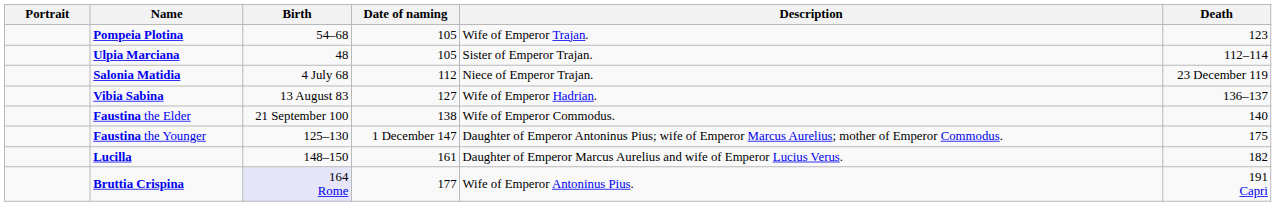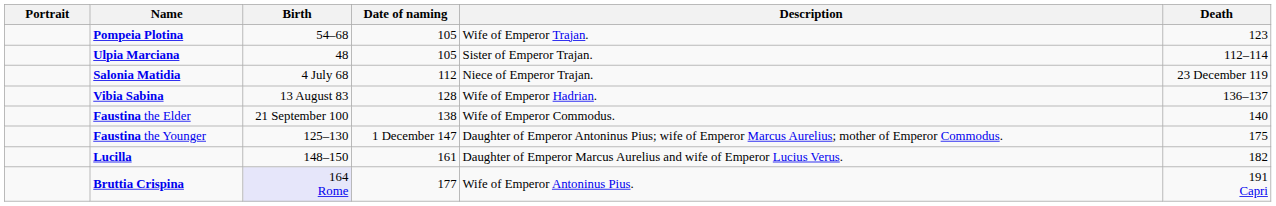 <table width=100% class="wikitable">
 <tr>
 <th style="width:100px">Portrait</th>
 <th>Name</th>
 <th style="width:8em">Birth</th>
 <th style="width:8em">Date of naming</th>
 <th>Description</th>
 <th style="width:8em">Death</th>
 </tr>
 <tr>
 <td></td>
 <td><strong><a href='#'>Pompeia Plotina</a></strong><br></td>
 <td style="text-align:right">54–68</td>
 <td style="text-align:right">105</td>
 <td>Wife of Emperor <a href='#'>Trajan</a>.</td>
 <td style="text-align:right">123</td>
 </tr>
 <tr>
 <td></td>
 <td><strong><a href='#'>Ulpia Marciana</a></strong><br></td>
 <td style="text-align:right">48</td>
 <td style="text-align:right">105</td>
 <td>Sister of Emperor Trajan.</td>
 <td style="text-align:right">112–114</td>
 </tr>
 <tr>
 <td></td>
 <td><strong><a href='#'>Salonia Matidia</a></strong><br></td>
 <td style="text-align:right">4 July 68</td>
 <td style="text-align:right">112</td>
 <td>Niece of Emperor Trajan.</td>
 <td style="text-align:right">23 December 119</td>
 </tr>
 <tr>
 <td></td>
 <td><strong><a href='#'>Vibia Sabina</a></strong><br></td>
 <td style="text-align:right">13 August 83</td>
-<td style="text-align:right">127</td>
+<td style="text-align:right">128</td>
 <td>Wife of Emperor <a href='#'>Hadrian</a>.</td>
 <td style="text-align:right">136–137</td>
 </tr>
 <tr>
 <td></td>
 <td><a href='#'><strong>Faustina</strong> the Elder</a><br></td>
 <td style="text-align:right">21 September 100</td>
 <td style="text-align:right">138</td>
 <td>Wife of Emperor Commodus.</td>
 <td style="text-align:right">140</td>
 </tr>
 <tr>
 <td></td>
 <td><a href='#'><strong>Faustina</strong> the Younger</a><br></td>
 <td style="text-align:right">125–130</td>
 <td style="text-align:right">1 December 147</td>
 <td>Daughter of Emperor Antoninus Pius; wife of Emperor <a href='#'>Marcus Aurelius</a>; mother of Emperor <a href='#'>Commodus</a>.</td>
 <td style="text-align:right">175</td>
 </tr>
 <tr>
 <td></td>
 <td><strong><a href='#'>Lucilla</a></strong><br></td>
 <td style="text-align:right">148–150</td>
 <td style="text-align:right">161</td>
 <td>Daughter of Emperor Marcus Aurelius and wife of Emperor <a href='#'>Lucius Verus</a>.</td>
 <td style="text-align:right">182</td>
 </tr>
 <tr>
 <td></td>
 <td><strong><a href='#'>Bruttia Crispina</a></strong><br></td>
 <td style="background: lavender; text-align:right">164<br><a href='#'>Rome</a></td>
 <td style="text-align:right">177</td>
 <td>Wife of Emperor <a href='#'>Antoninus Pius</a>.</td>
 <td style="text-align:right">191<br><a href='#'>Capri</a></td>
 </tr>
 </table>
